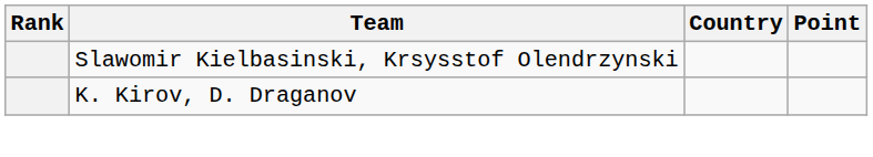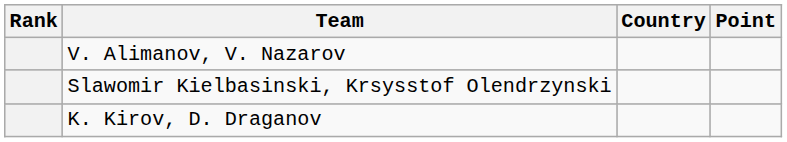 <table class="wikitable sortable">
 <tr>
 <th>Rank</th>
 <th>Team</th>
 <th>Country</th>
 <th>Point</th>
+</tr>
+<tr>
+<th></th>
+<td>V. Alimanov, V. Nazarov</td>
+<td></td>
+<td></td>
 </tr>
 <tr>
 <th></th>
 <td>Slawomir Kielbasinski, Krsysstof Olendrzynski</td>
 <td></td>
 <td></td>
 </tr>
 <tr>
 <th></th>
 <td>K. Kirov, D. Draganov</td>
 <td></td>
 <td></td>
 </tr>
 </table>
